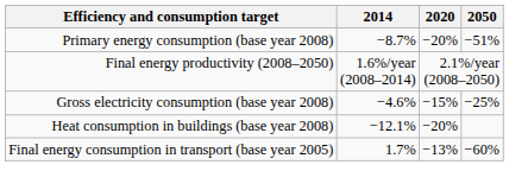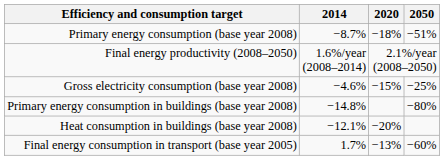 <table class="wikitable" style="text-align:right;">
 <tr>
 <th>Efficiency and consumption target</th>
 <th>2014</th>
 <th>2020</th>
 <th>2050</th>
 </tr>
 <tr>
 <td>Primary energy consumption (base year 2008)</td>
 <td>−8.7%</td>
-<td>−20%</td>
+<td>−18%</td>
 <td>−51%</td>
 </tr>
 <tr style="vertical-align: top">
 <td>Final energy productivity (2008–2050)</td>
 <td>1.6%/year<br>(2008–2014)</td>
 <td colspan="2">2.1%/year<br>(2008–2050)</td>
 </tr>
 <tr>
 <td>Gross electricity consumption (base year 2008)</td>
 <td>−4.6%</td>
 <td>−15%</td>
 <td>−25%</td>
 </tr>
 <tr>
+<td>Primary energy consumption in buildings (base year 2008)</td>
+<td>−14.8%</td>
+<td></td>
+<td>−80%</td>
+</tr>
+<tr>
 <td>Heat consumption in buildings (base year 2008)</td>
 <td>−12.1%</td>
 <td>−20%</td>
 <td></td>
 </tr>
 <tr>
 <td>Final energy consumption in transport (base year 2005)</td>
 <td>1.7%</td>
 <td>−13%</td>
 <td>−60%</td>
 </tr>
 </table>
